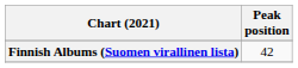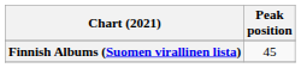 <table class="wikitable sortable plainrowheaders" style="text-align:center">
 <tr>
 <th scope="col">Chart (2021)</th>
 <th scope="col">Peak<br>position</th>
 </tr>
 <tr>
 </tr>
 <tr>
 </tr>
 <tr>
 </tr>
 <tr>
 </tr>
 <tr>
 </tr>
 <tr>
 </tr>
 <tr>
 <th scope="row">Finnish Albums (<a href='#'>Suomen virallinen lista</a>)</th>
-<td>42</td>
+<td>45</td>
 </tr>
 <tr>
 </tr>
 <tr>
 </tr>
 <tr>
 </tr>
 <tr>
 </tr>
 <tr>
 </tr>
 <tr>
 </tr>
 <tr>
 </tr>
 <tr>
 </tr>
 <tr>
 </tr>
 <tr>
 </tr>
 <tr>
 </tr>
 <tr>
 </tr>
 </table>
